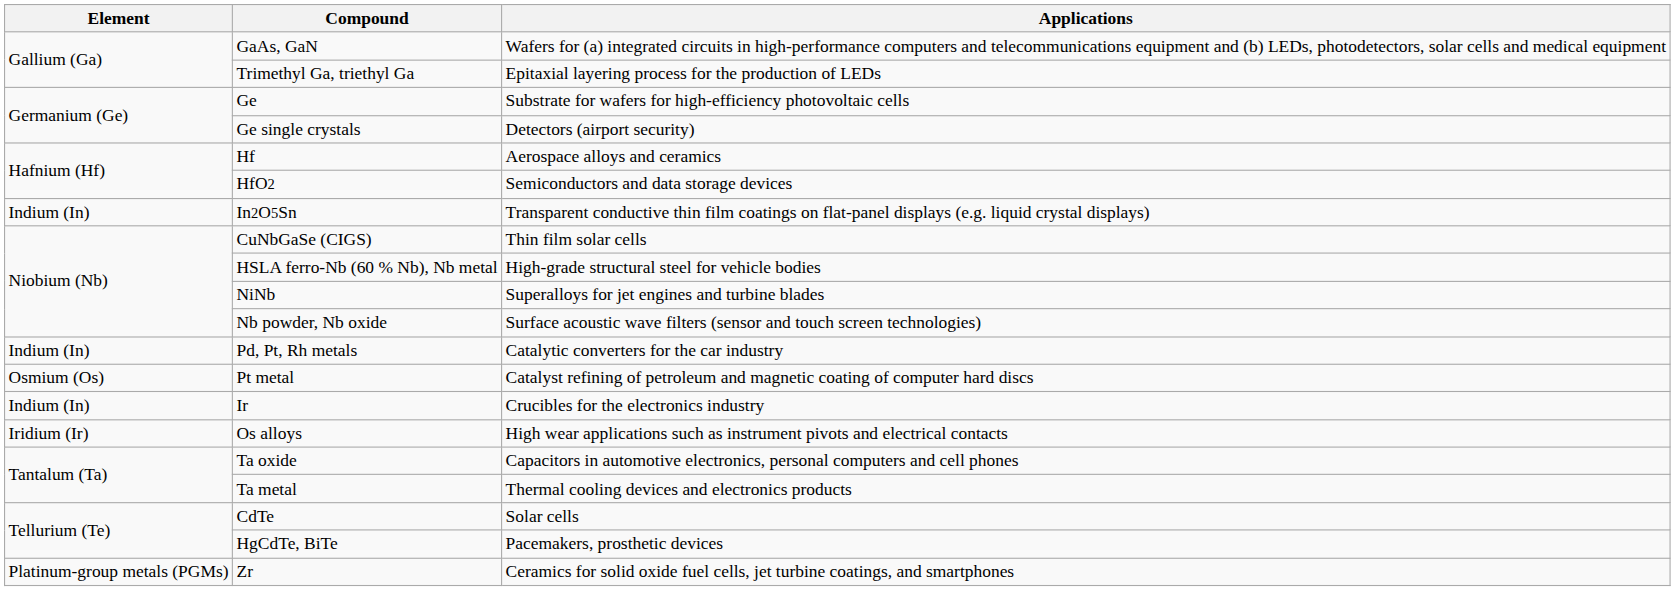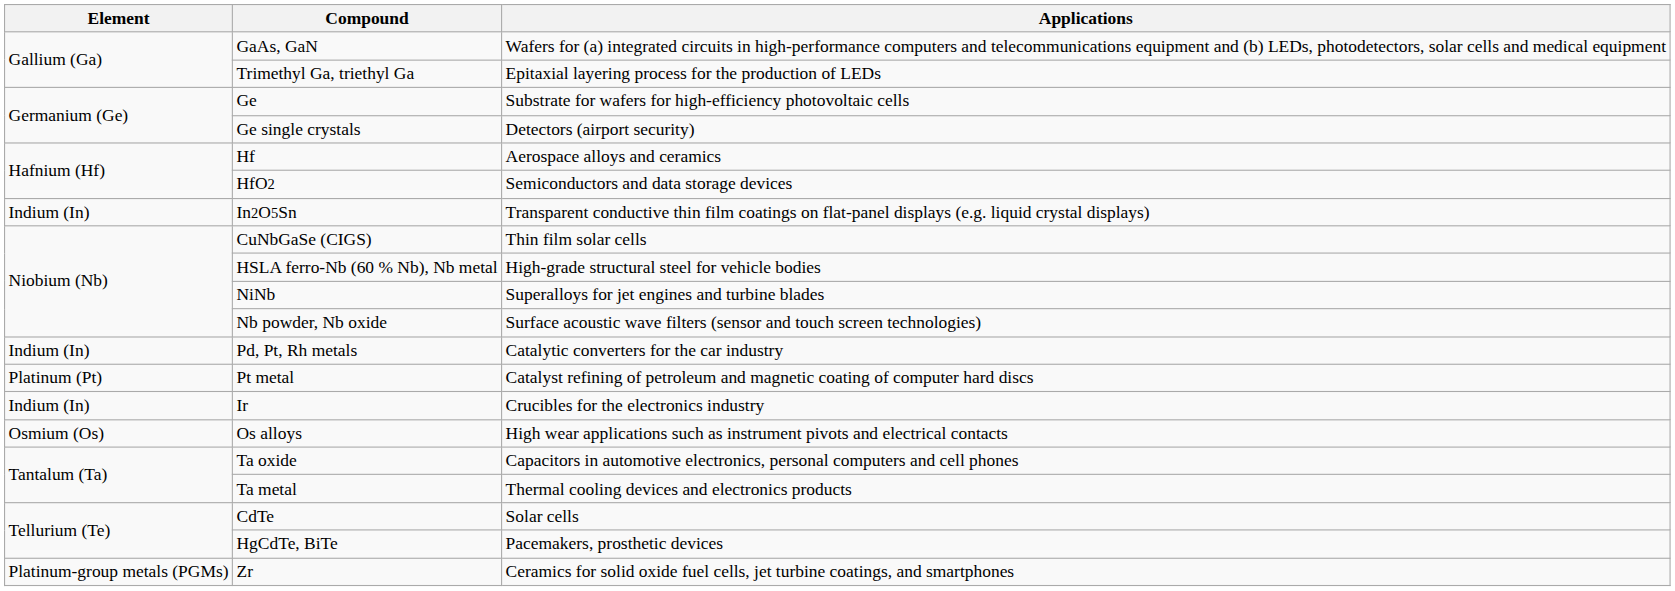 <table class="wikitable">
 <tr>
 <th>Element</th>
 <th>Compound</th>
 <th>Applications</th>
 </tr>
 <tr>
 <td rowspan="2">Gallium (Ga)</td>
 <td>GaAs, GaN</td>
 <td>Wafers for (a) integrated circuits in high-performance computers and telecommunications equipment and (b) LEDs, photodetectors, solar cells and medical equipment</td>
 </tr>
 <tr>
 <td>Trimethyl Ga, triethyl Ga</td>
 <td>Epitaxial layering process for the production of LEDs</td>
 </tr>
 <tr>
 <td rowspan="2">Germanium (Ge)</td>
 <td>Ge</td>
 <td>Substrate for wafers for high-efficiency photovoltaic cells</td>
 </tr>
 <tr>
 <td>Ge single crystals</td>
 <td>Detectors (airport security)</td>
 </tr>
 <tr>
 <td rowspan="2">Hafnium (Hf)</td>
 <td>Hf</td>
 <td>Aerospace alloys and ceramics</td>
 </tr>
 <tr>
 <td>HfO<small>2</small></td>
 <td>Semiconductors and data storage devices</td>
 </tr>
 <tr>
 <td>Indium (In)</td>
 <td>In<small>2</small>O<small>5</small>Sn</td>
 <td>Transparent conductive thin film coatings on flat-panel displays (e.g. liquid crystal displays)</td>
 </tr>
 <tr>
 <td rowspan="4">Niobium (Nb)</td>
 <td>CuNbGaSe (CIGS)</td>
 <td>Thin film solar cells</td>
 </tr>
 <tr>
 <td>HSLA ferro-Nb (60 % Nb), Nb metal</td>
 <td>High-grade structural steel for vehicle bodies</td>
 </tr>
 <tr>
 <td>NiNb</td>
 <td>Superalloys for jet engines and turbine blades</td>
 </tr>
 <tr>
 <td>Nb powder, Nb oxide</td>
 <td>Surface acoustic wave filters (sensor and touch screen technologies)</td>
 </tr>
 <tr>
 <td>Indium (In)</td>
 <td>Pd, Pt, Rh metals</td>
 <td>Catalytic converters for the car industry</td>
 </tr>
 <tr>
-<td>Osmium (Os)</td>
+<td>Platinum (Pt)</td>
 <td>Pt metal</td>
 <td>Catalyst refining of petroleum and magnetic coating of computer hard discs</td>
 </tr>
 <tr>
 <td>Indium (In)</td>
 <td>Ir</td>
 <td>Crucibles for the electronics industry</td>
 </tr>
 <tr>
-<td>Iridium (Ir)</td>
+<td>Osmium (Os)</td>
 <td>Os alloys</td>
 <td>High wear applications such as instrument pivots and electrical contacts</td>
 </tr>
 <tr>
 <td rowspan="2">Tantalum (Ta)</td>
 <td>Ta oxide</td>
 <td>Capacitors in automotive electronics, personal computers and cell phones</td>
 </tr>
 <tr>
 <td>Ta metal</td>
 <td>Thermal cooling devices and electronics products</td>
 </tr>
 <tr>
 <td rowspan="2">Tellurium (Te)</td>
 <td>CdTe</td>
 <td>Solar cells</td>
 </tr>
 <tr>
 <td>HgCdTe, BiTe</td>
 <td>Pacemakers, prosthetic devices</td>
 </tr>
 <tr>
 <td>Platinum-group metals (PGMs)</td>
 <td>Zr</td>
 <td>Ceramics for solid oxide fuel cells, jet turbine coatings, and smartphones</td>
 </tr>
 </table>
